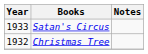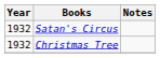 <table class="wikitable">
 <tr>
 <th>Year</th>
 <th>Books</th>
 <th>Notes</th>
 </tr>
 <tr>
-<td>1933</td>
+<td>1932</td>
 <td align="center"><em><a href='#'>Satan's Circus</a></em></td>
 <td></td>
 </tr>
 <tr>
 <td>1932</td>
 <td align="center"><em><a href='#'>Christmas Tree</a></em></td>
 <td></td>
 </tr>
 <tr>
 </tr>
 </table>
